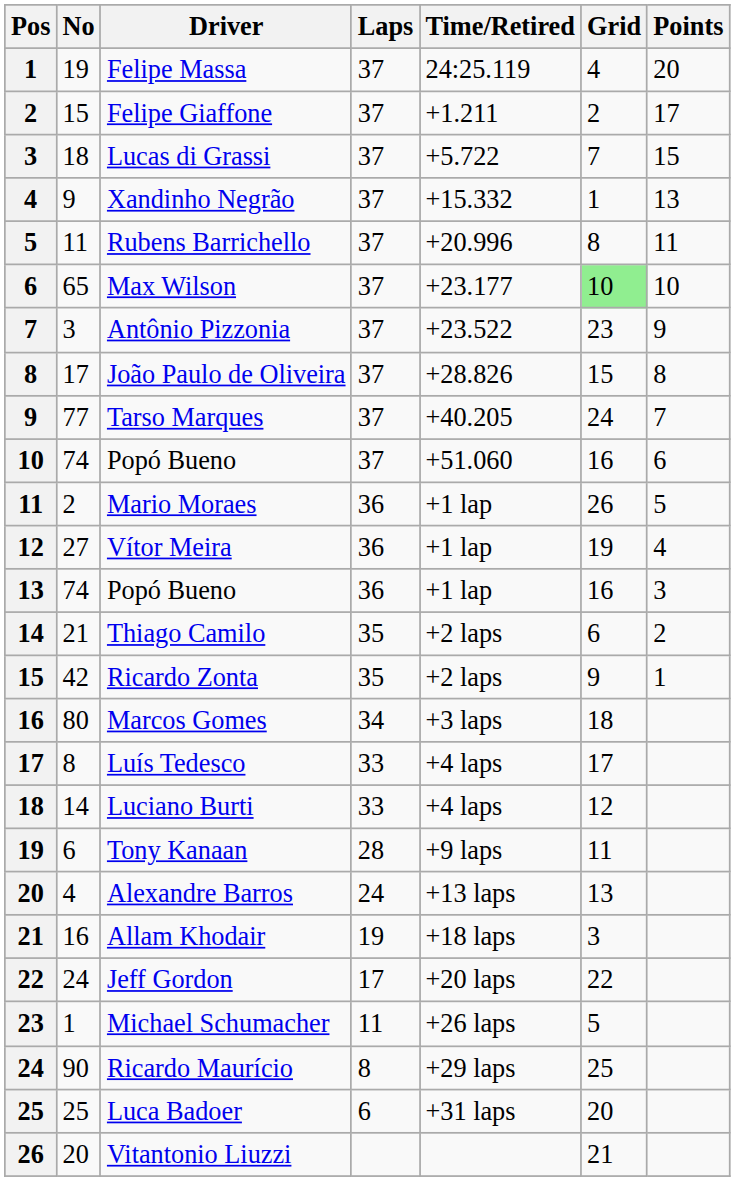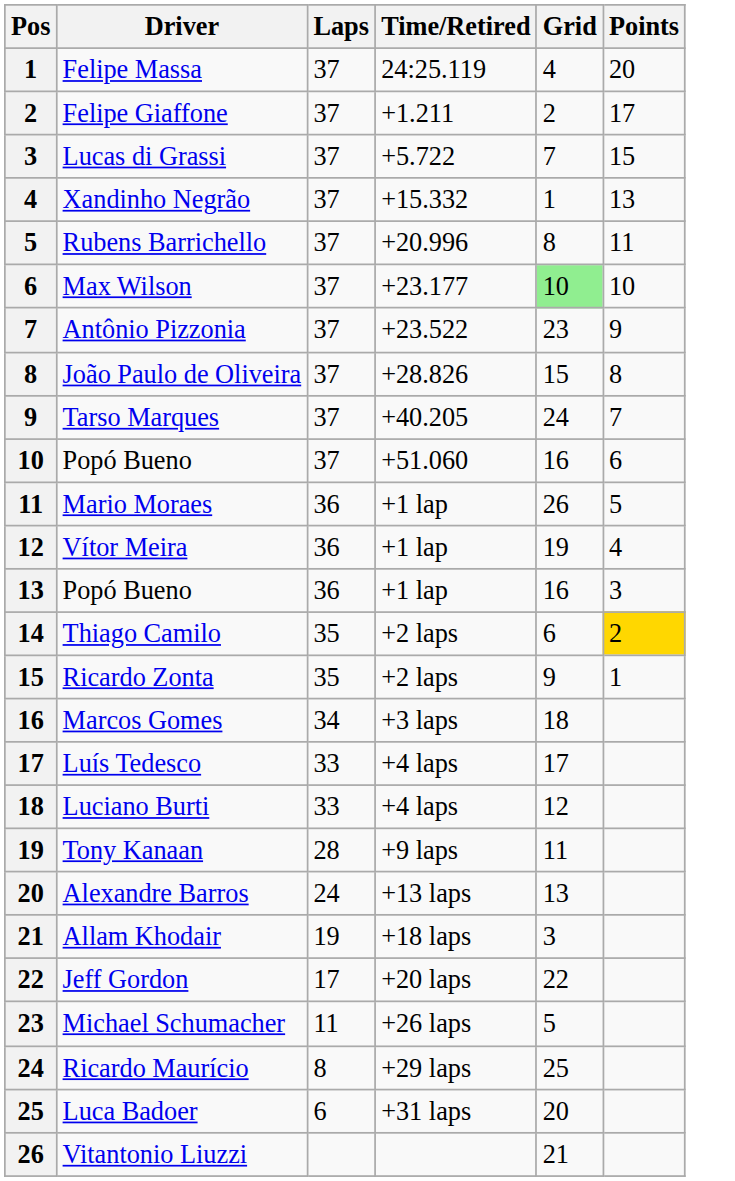 <table class="wikitable" style="font-size:95%">
 <tr>
 <th>Pos</th>
-<th>No</th>
 <th>Driver</th>
 <th>Laps</th>
 <th>Time/Retired</th>
 <th>Grid</th>
 <th>Points</th>
 </tr>
 <tr>
 <th>1</th>
-<td>19</td>
 <td> <a href='#'>Felipe Massa</a></td>
 <td>37</td>
 <td>24:25.119</td>
 <td>4</td>
 <td>20</td>
 </tr>
 <tr>
 <th>2</th>
-<td>15</td>
 <td> <a href='#'>Felipe Giaffone</a></td>
 <td>37</td>
 <td>+1.211</td>
 <td>2</td>
 <td>17</td>
 </tr>
 <tr>
 <th>3</th>
-<td>18</td>
 <td> <a href='#'>Lucas di Grassi</a></td>
 <td>37</td>
 <td>+5.722</td>
 <td>7</td>
 <td>15</td>
 </tr>
 <tr>
 <th>4</th>
-<td>9</td>
 <td> <a href='#'>Xandinho Negrão</a></td>
 <td>37</td>
 <td>+15.332</td>
 <td>1</td>
 <td>13</td>
 </tr>
 <tr>
 <th>5</th>
-<td>11</td>
 <td> <a href='#'>Rubens Barrichello</a></td>
 <td>37</td>
 <td>+20.996</td>
 <td>8</td>
 <td>11</td>
 </tr>
 <tr>
 <th>6</th>
-<td>65</td>
 <td> <a href='#'>Max Wilson</a></td>
 <td>37</td>
 <td>+23.177</td>
 <td style="background: lightgreen;">10</td>
 <td>10</td>
 </tr>
 <tr>
 <th>7</th>
-<td>3</td>
 <td> <a href='#'>Antônio Pizzonia</a></td>
 <td>37</td>
 <td>+23.522</td>
 <td>23</td>
 <td>9</td>
 </tr>
 <tr>
 <th>8</th>
-<td>17</td>
 <td> <a href='#'>João Paulo de Oliveira</a></td>
 <td>37</td>
 <td>+28.826</td>
 <td>15</td>
 <td>8</td>
 </tr>
 <tr>
 <th>9</th>
-<td>77</td>
 <td> <a href='#'>Tarso Marques</a></td>
 <td>37</td>
 <td>+40.205</td>
 <td>24</td>
 <td>7</td>
 </tr>
 <tr>
 <th>10</th>
-<td>74</td>
 <td> Popó Bueno</td>
 <td>37</td>
 <td>+51.060</td>
 <td>16</td>
 <td>6</td>
 </tr>
 <tr>
 <th>11</th>
-<td>2</td>
 <td> <a href='#'>Mario Moraes</a></td>
 <td>36</td>
 <td>+1 lap</td>
 <td>26</td>
 <td>5</td>
 </tr>
 <tr>
 <th>12</th>
-<td>27</td>
 <td> <a href='#'>Vítor Meira</a></td>
 <td>36</td>
 <td>+1 lap</td>
 <td>19</td>
 <td>4</td>
 </tr>
 <tr>
 <th>13</th>
-<td>74</td>
 <td> Popó Bueno</td>
 <td>36</td>
 <td>+1 lap</td>
 <td>16</td>
 <td>3</td>
 </tr>
 <tr>
 <th>14</th>
-<td>21</td>
 <td> <a href='#'>Thiago Camilo</a></td>
 <td>35</td>
 <td>+2 laps</td>
 <td>6</td>
-<td>2</td>
+<td style="background: gold;">2</td>
 </tr>
 <tr>
 <th>15</th>
-<td>42</td>
 <td> <a href='#'>Ricardo Zonta</a></td>
 <td>35</td>
 <td>+2 laps</td>
 <td>9</td>
 <td>1</td>
 </tr>
 <tr>
 <th>16</th>
-<td>80</td>
 <td> <a href='#'>Marcos Gomes</a></td>
 <td>34</td>
 <td>+3 laps</td>
 <td>18</td>
 <td></td>
 </tr>
 <tr>
 <th>17</th>
-<td>8</td>
 <td> <a href='#'>Luís Tedesco</a></td>
 <td>33</td>
 <td>+4 laps</td>
 <td>17</td>
 <td></td>
 </tr>
 <tr>
 <th>18</th>
-<td>14</td>
 <td> <a href='#'>Luciano Burti</a></td>
 <td>33</td>
 <td>+4 laps</td>
 <td>12</td>
 <td></td>
 </tr>
 <tr>
 <th>19</th>
-<td>6</td>
 <td> <a href='#'>Tony Kanaan</a></td>
 <td>28</td>
 <td>+9 laps</td>
 <td>11</td>
 <td></td>
 </tr>
 <tr>
 <th>20</th>
-<td>4</td>
 <td> <a href='#'>Alexandre Barros</a></td>
 <td>24</td>
 <td>+13 laps</td>
 <td>13</td>
 <td></td>
 </tr>
 <tr>
 <th>21</th>
-<td>16</td>
 <td> <a href='#'>Allam Khodair</a></td>
 <td>19</td>
 <td>+18 laps</td>
 <td>3</td>
 <td></td>
 </tr>
 <tr>
 <th>22</th>
-<td>24</td>
 <td> <a href='#'>Jeff Gordon</a></td>
 <td>17</td>
 <td>+20 laps</td>
 <td>22</td>
 <td></td>
 </tr>
 <tr>
 <th>23</th>
-<td>1</td>
 <td> <a href='#'>Michael Schumacher</a></td>
 <td>11</td>
 <td>+26 laps</td>
 <td>5</td>
 <td></td>
 </tr>
 <tr>
 <th>24</th>
-<td>90</td>
 <td> <a href='#'>Ricardo Maurício</a></td>
 <td>8</td>
 <td>+29 laps</td>
 <td>25</td>
 <td></td>
 </tr>
 <tr>
 <th>25</th>
-<td>25</td>
 <td> <a href='#'>Luca Badoer</a></td>
 <td>6</td>
 <td>+31 laps</td>
 <td>20</td>
 <td></td>
 </tr>
 <tr>
 <th>26</th>
-<td>20</td>
 <td> <a href='#'>Vitantonio Liuzzi</a></td>
 <td></td>
 <td></td>
 <td>21</td>
 <td></td>
 </tr>
 </table>
